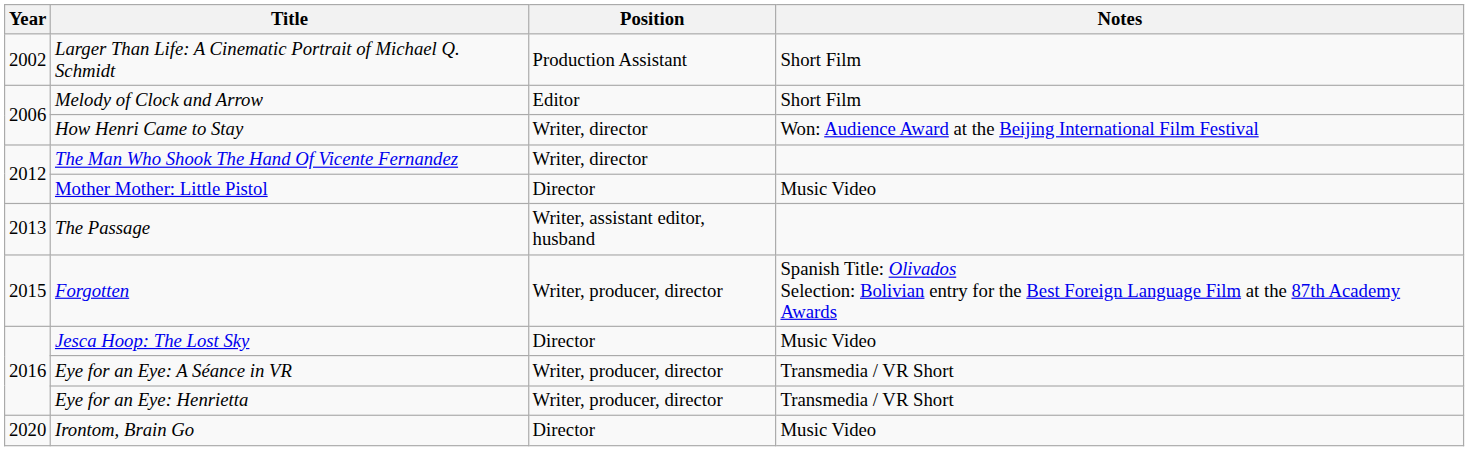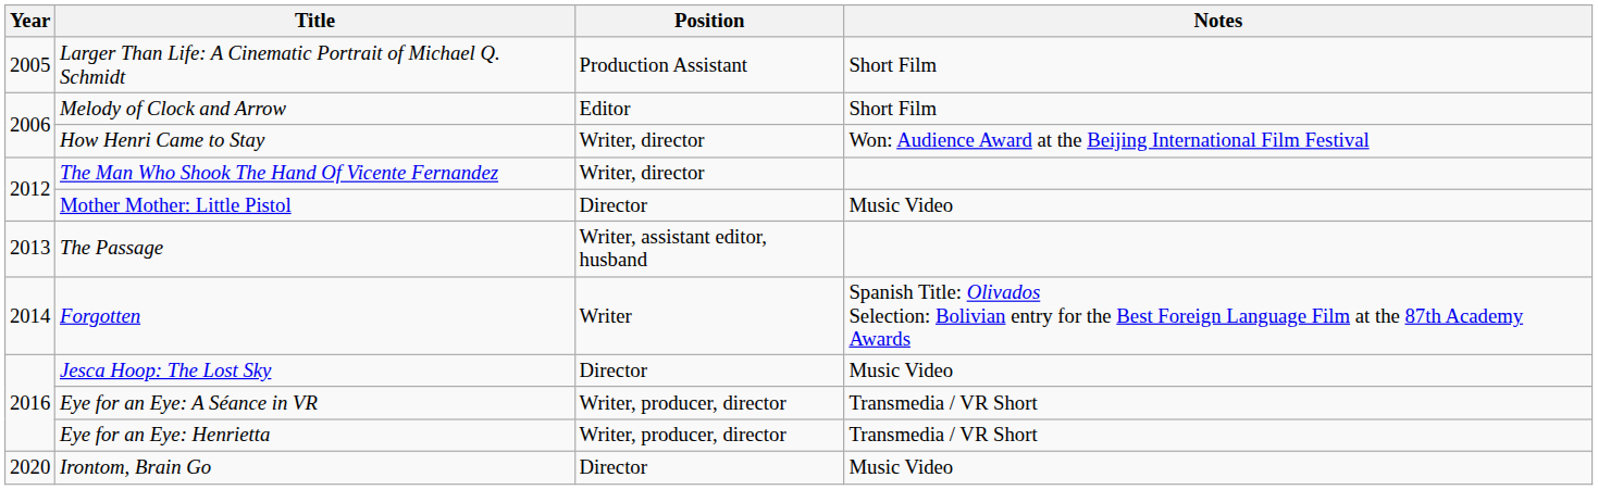 <table class="wikitable">
 <tr>
 <th>Year</th>
 <th>Title</th>
 <th>Position</th>
 <th>Notes</th>
 </tr>
 <tr>
-<td>2002</td>
+<td>2005</td>
 <td><em>Larger Than Life: A Cinematic Portrait of Michael Q. Schmidt</em></td>
 <td>Production Assistant</td>
 <td>Short Film</td>
 </tr>
 <tr>
 <td rowspan="2">2006</td>
 <td><em>Melody of Clock and Arrow</em></td>
 <td>Editor</td>
 <td>Short Film</td>
 </tr>
 <tr>
 <td><em>How Henri Came to Stay</em></td>
 <td>Writer, director</td>
 <td>Won: <a href='#'>Audience Award</a> at the <a href='#'>Beijing International Film Festival</a></td>
 </tr>
 <tr>
 <td rowspan="2">2012</td>
 <td The Man Who Shook><em><a href='#'>The Man Who Shook The Hand Of Vicente Fernandez</a></em></td>
 <td>Writer, director</td>
 <td></td>
 </tr>
 <tr>
 <td><a href='#'>Mother Mother: Little Pistol</a></td>
 <td>Director</td>
 <td>Music Video</td>
 </tr>
 <tr>
 <td>2013</td>
 <td><em>The Passage</em></td>
 <td>Writer, assistant editor, husband</td>
 <td></td>
 </tr>
 <tr>
-<td>2015</td>
+<td>2014</td>
 <td><em><a href='#'>Forgotten</a></em></td>
-<td>Writer, producer, director</td>
+<td>Writer</td>
 <td>Spanish Title: <a href='#'><em>Olivados</em></a><br>Selection: <a href='#'>Bolivian</a> entry for the <a href='#'>Best Foreign Language Film</a> at the <a href='#'>87th Academy Awards</a></td>
 </tr>
 <tr>
 <td rowspan="3">2016</td>
 <td><em><a href='#'>Jesca Hoop: The Lost Sky</a></em></td>
 <td>Director</td>
 <td>Music Video</td>
 </tr>
 <tr>
 <td><em>Eye for an Eye: A Séance in VR</em></td>
 <td>Writer, producer, director</td>
 <td>Transmedia / VR Short</td>
 </tr>
 <tr>
 <td><em>Eye for an Eye: Henrietta</em></td>
 <td>Writer, producer, director</td>
 <td>Transmedia / VR Short</td>
 </tr>
 <tr>
 <td>2020</td>
 <td><em>Irontom, Brain Go</em></td>
 <td>Director</td>
 <td>Music Video</td>
 </tr>
 </table>
